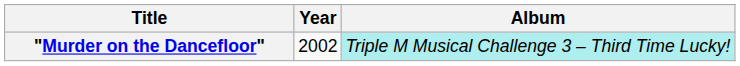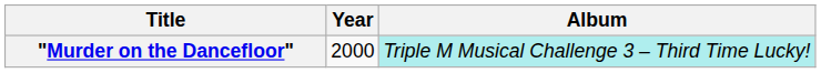 <table class="wikitable plainrowheaders" style="text-align:center;" border="1">
 <tr>
 <th scope="col" style="width:16em;">Title</th>
 <th scope="col">Year</th>
 <th scope="col">Album</th>
 </tr>
 <tr>
 <th scope="row">"<a href='#'>Murder on the Dancefloor</a>"</th>
-<td>2002</td>
+<td>2000</td>
 <td style="background: paleturquoise;"><em>Triple M Musical Challenge 3 – Third Time Lucky!</em></td>
 </tr>
 </table>
